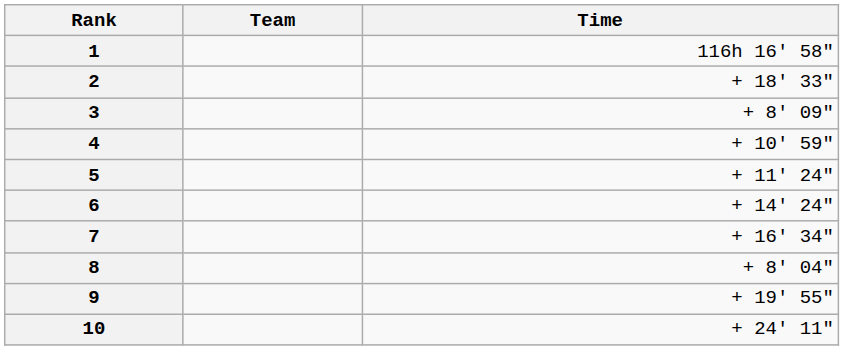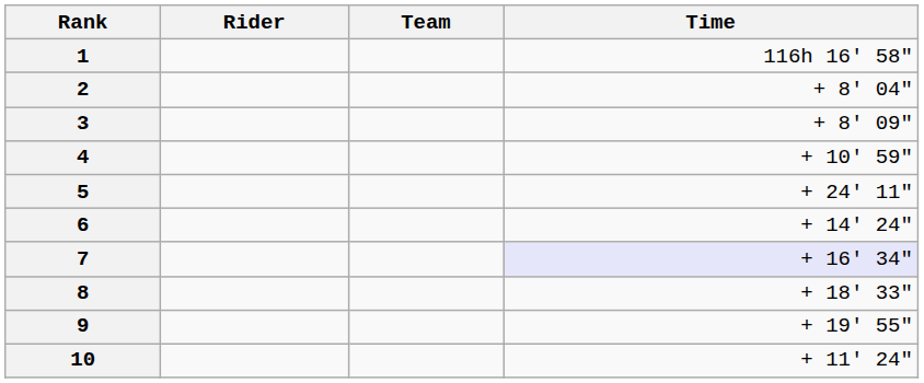 <table class="wikitable" style="width:44em;margin-bottom:0;">
 <tr>
 <th scope="col">Rank</th>
+<th scope="col">Rider</th>
 <th scope="col">Team</th>
 <th scope="col">Time</th>
 </tr>
 <tr>
 <th scope="row">1</th>
+<td>  </td>
 <td></td>
 <td style="text-align:right;">116h 16' 58"</td>
 </tr>
 <tr>
 <th scope="row">2</th>
 <td></td>
-<td style="text-align:right;">+ 18' 33"</td>
+<td></td>
+<td style="text-align:right;">+ 8' 04"</td>
 </tr>
 <tr>
 <th scope="row">3</th>
+<td></td>
 <td></td>
 <td style="text-align:right;">+ 8' 09"</td>
 </tr>
 <tr>
 <th scope="row">4</th>
 <td></td>
+<td></td>
 <td style="text-align:right;">+ 10' 59"</td>
 </tr>
 <tr>
 <th scope="row">5</th>
 <td></td>
-<td style="text-align:right;">+ 11' 24"</td>
+<td></td>
+<td style="text-align:right;">+ 24' 11"</td>
 </tr>
 <tr>
 <th scope="row">6</th>
+<td></td>
 <td></td>
 <td style="text-align:right;">+ 14' 24"</td>
 </tr>
 <tr>
 <th scope="row">7</th>
 <td></td>
-<td style="text-align:right;">+ 16' 34"</td>
+<td></td>
+<td style="background: lavender; text-align:right;">+ 16' 34"</td>
 </tr>
 <tr>
 <th scope="row">8</th>
 <td></td>
-<td style="text-align:right;">+ 8' 04"</td>
+<td></td>
+<td style="text-align:right;">+ 18' 33"</td>
 </tr>
 <tr>
 <th scope="row">9</th>
+<td></td>
 <td></td>
 <td style="text-align:right;">+ 19' 55"</td>
 </tr>
 <tr>
 <th scope="row">10</th>
 <td></td>
-<td style="text-align:right;">+ 24' 11"</td>
+<td></td>
+<td style="text-align:right;">+ 11' 24"</td>
 </tr>
 </table>
